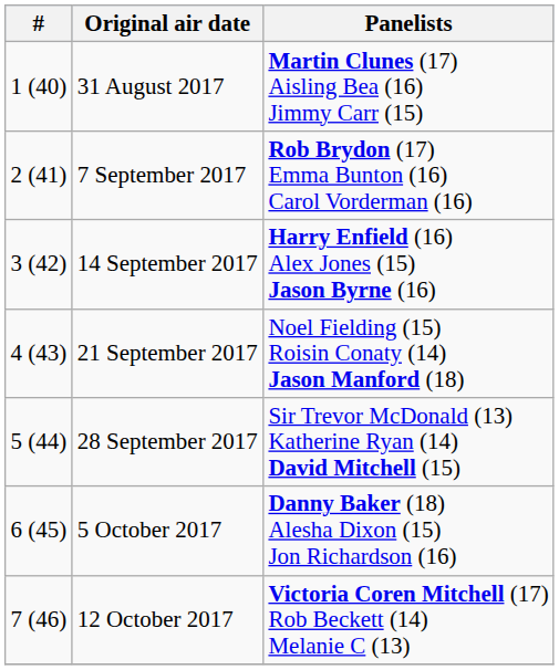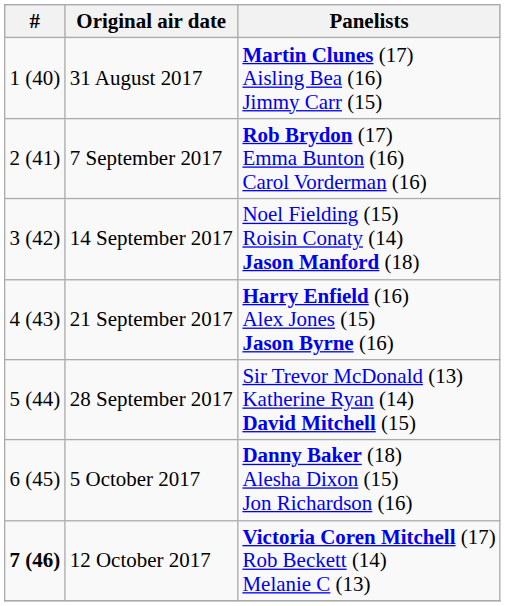 <table class="wikitable">
 <tr style="background:#b0c4de; text-align:center;">
 <th>#</th>
 <th>Original air date</th>
 <th>Panelists</th>
 </tr>
 <tr>
 <td>1 (40)</td>
 <td>31 August 2017</td>
 <td><strong><a href='#'>Martin Clunes</a></strong> (17)<br><a href='#'>Aisling Bea</a> (16)<br><a href='#'>Jimmy Carr</a> (15)</td>
 </tr>
 <tr>
 <td>2 (41)</td>
 <td>7 September 2017</td>
 <td><strong><a href='#'>Rob Brydon</a></strong> (17)<br><a href='#'>Emma Bunton</a> (16)<br><a href='#'>Carol Vorderman</a> (16)</td>
 </tr>
 <tr>
 <td>3 (42)</td>
 <td>14 September 2017</td>
-<td><strong><a href='#'>Harry Enfield</a></strong> (16)<br><a href='#'>Alex Jones</a> (15)<br><strong><a href='#'>Jason Byrne</a></strong> (16)</td>
+<td><a href='#'>Noel Fielding</a> (15)<br><a href='#'>Roisin Conaty</a> (14)<br><strong><a href='#'>Jason Manford</a></strong> (18)</td>
 </tr>
 <tr>
 <td>4 (43)</td>
 <td>21 September 2017</td>
-<td><a href='#'>Noel Fielding</a> (15)<br><a href='#'>Roisin Conaty</a> (14)<br><strong><a href='#'>Jason Manford</a></strong> (18)</td>
+<td><strong><a href='#'>Harry Enfield</a></strong> (16)<br><a href='#'>Alex Jones</a> (15)<br><strong><a href='#'>Jason Byrne</a></strong> (16)</td>
 </tr>
 <tr>
 <td>5 (44)</td>
 <td>28 September 2017</td>
 <td><a href='#'>Sir Trevor McDonald</a> (13)<br><a href='#'>Katherine Ryan</a> (14)<br><strong><a href='#'>David Mitchell</a></strong> (15)</td>
 </tr>
 <tr>
 <td>6 (45)</td>
 <td>5 October 2017</td>
 <td><strong><a href='#'>Danny Baker</a></strong> (18)<br><a href='#'>Alesha Dixon</a> (15)<br><a href='#'>Jon Richardson</a> (16)</td>
 </tr>
 <tr>
-<td>7 (46)</td>
+<td><strong>7 (46)</strong></td>
 <td>12 October 2017</td>
 <td><strong><a href='#'>Victoria Coren Mitchell</a></strong> (17)<br><a href='#'>Rob Beckett</a> (14)<br><a href='#'>Melanie C</a> (13)</td>
 </tr>
 <tr>
 </tr>
 </table>
